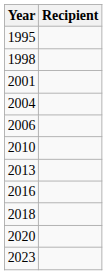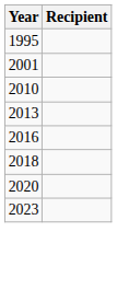 <table class="wikitable sortable">
 <tr>
 <th>Year</th>
 <th>Recipient</th>
 </tr>
 <tr>
 <td>1995</td>
 <td></td>
 </tr>
 <tr>
-<td>1998</td>
-<td></td>
-</tr>
-<tr>
 <td>2001</td>
-<td></td>
-</tr>
-<tr>
-<td>2004</td>
-<td></td>
-</tr>
-<tr>
-<td>2006</td>
 <td></td>
 </tr>
 <tr>
 <td>2010</td>
 <td></td>
 </tr>
 <tr>
 <td>2013</td>
 <td></td>
 </tr>
 <tr>
 <td>2016</td>
 <td></td>
 </tr>
 <tr>
 <td>2018</td>
 <td></td>
 </tr>
 <tr>
 <td>2020</td>
 <td></td>
 </tr>
 <tr>
 <td>2023</td>
 <td></td>
 </tr>
 </table>
